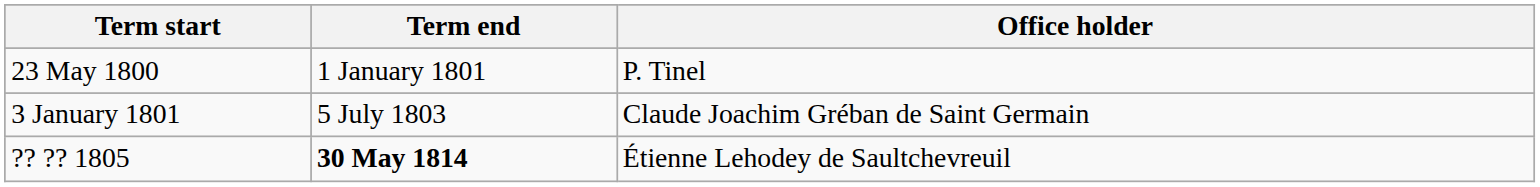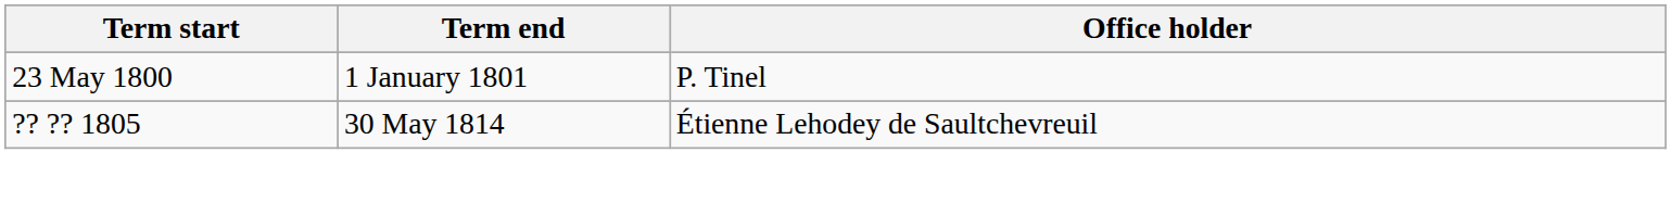 <table class="wikitable" style="width: 70%;">
 <tr>
 <th align="left" style="width: 20%;">Term start</th>
 <th align="left" style="width: 20%;">Term end</th>
 <th align="left">Office holder</th>
 </tr>
 <tr valign="top">
 <td>23 May 1800</td>
 <td>1 January 1801</td>
 <td>P. Tinel</td>
 </tr>
 <tr valign="top">
-<td>3 January 1801</td>
-<td>5 July 1803</td>
-<td>Claude Joachim Gréban de Saint Germain</td>
-</tr>
-<tr valign="top">
 <td>?? ?? 1805</td>
-<td><strong>30 May 1814</strong></td>
+<td>30 May 1814</td>
 <td>Étienne Lehodey de Saultchevreuil</td>
 </tr>
 </table>
